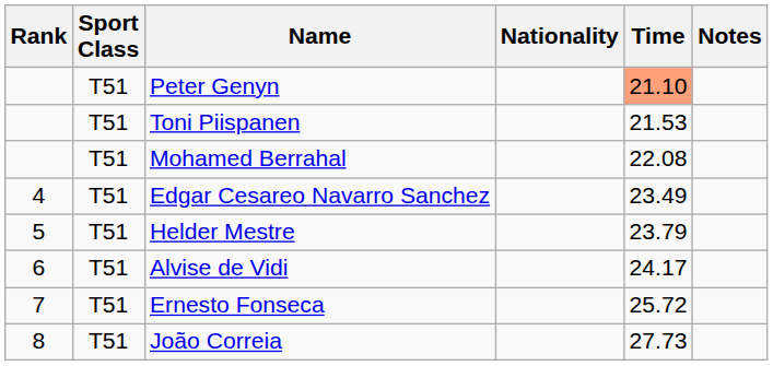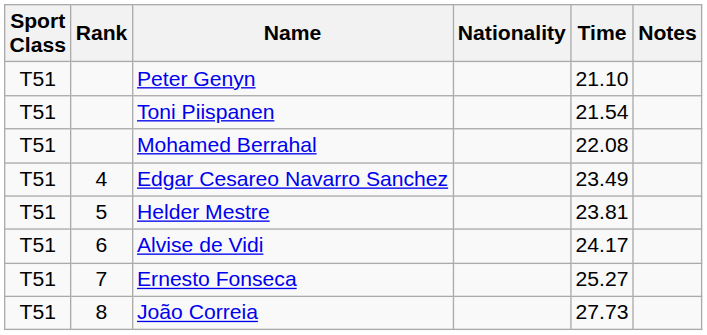 <table class="wikitable sortable" style="text-align:center">
 <tr>
+<th>Sport<br>Class</th>
 <th>Rank</th>
-<th>Sport<br>Class</th>
 <th>Name</th>
 <th>Nationality</th>
 <th>Time</th>
 <th>Notes</th>
 </tr>
 <tr>
+<td>T51</td>
 <td></td>
-<td>T51</td>
 <td align=left><a href='#'>Peter Genyn</a></td>
 <td align=left></td>
-<td style="background: lightsalmon;">21.10</td>
+<td>21.10</td>
 <td></td>
 </tr>
 <tr>
+<td>T51</td>
 <td></td>
-<td>T51</td>
 <td align=left><a href='#'>Toni Piispanen</a></td>
 <td align=left></td>
-<td>21.53</td>
+<td>21.54</td>
 <td></td>
 </tr>
 <tr>
+<td>T51</td>
 <td></td>
-<td>T51</td>
 <td align=left><a href='#'>Mohamed Berrahal</a></td>
 <td align=left></td>
 <td>22.08</td>
 <td></td>
 </tr>
 <tr>
+<td>T51</td>
 <td>4</td>
-<td>T51</td>
 <td align=left><a href='#'>Edgar Cesareo Navarro Sanchez</a></td>
 <td align=left></td>
 <td>23.49</td>
 <td></td>
 </tr>
 <tr>
+<td>T51</td>
 <td>5</td>
-<td>T51</td>
 <td align=left><a href='#'>Helder Mestre</a></td>
 <td align=left></td>
-<td>23.79</td>
+<td>23.81</td>
 <td></td>
 </tr>
 <tr>
+<td>T51</td>
 <td>6</td>
-<td>T51</td>
 <td align=left><a href='#'>Alvise de Vidi</a></td>
 <td align=left></td>
 <td>24.17</td>
 <td></td>
 </tr>
 <tr>
+<td>T51</td>
 <td>7</td>
-<td>T51</td>
 <td align=left><a href='#'>Ernesto Fonseca</a></td>
 <td align=left></td>
-<td>25.72</td>
+<td>25.27</td>
 <td></td>
 </tr>
 <tr>
+<td>T51</td>
 <td>8</td>
-<td>T51</td>
 <td align=left><a href='#'>João Correia</a></td>
 <td align=left></td>
 <td>27.73</td>
 <td></td>
 </tr>
 </table>
